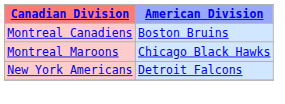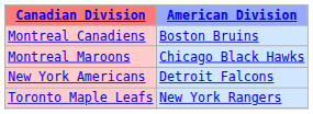 <table class="wikitable">
 <tr>
 <th style="background-color: #FF7B77;"><strong><a href='#'>Canadian Division</a></strong></th>
 <th style="background-color: #99A8FF;"><strong><a href='#'>American Division</a></strong></th>
 </tr>
 <tr>
 <td style="background-color: #FFCCCC;"><a href='#'>Montreal Canadiens</a></td>
 <td style="background-color: #D0E7FF;"><a href='#'>Boston Bruins</a></td>
 </tr>
 <tr>
 <td style="background-color: #FFCCCC;"><a href='#'>Montreal Maroons</a></td>
 <td style="background-color: #D0E7FF;"><a href='#'>Chicago Black Hawks</a></td>
 </tr>
 <tr>
 <td style="background-color: #FFCCCC;"><a href='#'>New York Americans</a></td>
 <td style="background-color: #D0E7FF;"><a href='#'>Detroit Falcons</a></td>
 </tr>
 <tr>
+<td style="background-color: #FFCCCC;"><a href='#'>Toronto Maple Leafs</a></td>
+<td style="background-color: #D0E7FF;"><a href='#'>New York Rangers</a></td>
+</tr>
+<tr>
 </tr>
 </table>
